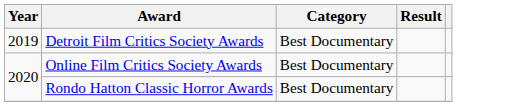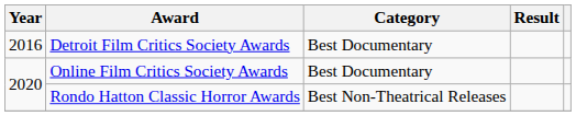 <table class="wikitable">
 <tr>
 <th>Year</th>
 <th>Award</th>
 <th>Category</th>
 <th>Result</th>
 <th class=unsortable></th>
 </tr>
 <tr>
-<td>2019</td>
+<td>2016</td>
 <td><a href='#'>Detroit Film Critics Society Awards</a></td>
 <td>Best Documentary</td>
 <td></td>
 <td></td>
 </tr>
 <tr>
 <td rowspan=2>2020</td>
 <td><a href='#'>Online Film Critics Society Awards</a></td>
 <td>Best Documentary</td>
 <td></td>
 <td></td>
 </tr>
 <tr>
 <td><a href='#'>Rondo Hatton Classic Horror Awards</a></td>
-<td>Best Documentary</td>
+<td>Best Non-Theatrical Releases</td>
 <td></td>
 <td></td>
 </tr>
 <tr>
 </tr>
 </table>
